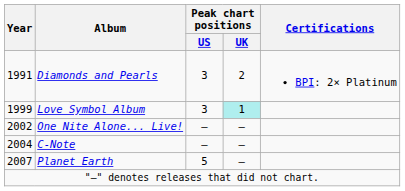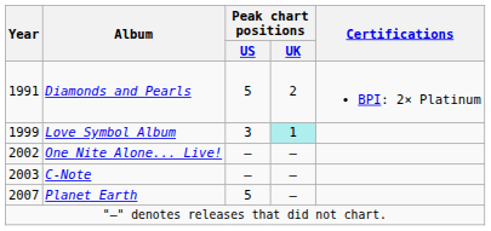 <table class="wikitable">
 <tr>
 <th scope="col" rowspan="2">Year</th>
 <th scope="col" rowspan="2">Album</th>
 <th scope="col" colspan="2">Peak chart positions</th>
 <th scope="col" rowspan="2"><a href='#'>Certifications</a></th>
 </tr>
 <tr>
 <th align="center" width="40"><a href='#'>US</a><br></th>
 <th align="center" width="40"><a href='#'>UK</a><br></th>
 </tr>
 <tr>
 <td align="left">1991</td>
 <td align="left"><em><a href='#'>Diamonds and Pearls</a></em></td>
-<td align="center">3</td>
+<td align="center">5</td>
 <td align="center">2</td>
 <td align="center"><br><ul><li><a href='#'>BPI</a>: 2× Platinum</li></ul></td>
 </tr>
 <tr>
 <td align="left">1999</td>
 <td align="left"><em><a href='#'>Love Symbol Album</a></em></td>
 <td align="center">3</td>
 <td align="center" style="background: paleturquoise;">1</td>
 <td align="center"></td>
 </tr>
 <tr>
 <td align="left">2002</td>
 <td align="left"><em><a href='#'>One Nite Alone... Live!</a></em></td>
 <td align="center">—</td>
 <td align="center">—</td>
 <td align="center"></td>
 </tr>
 <tr>
-<td align="left">2004</td>
+<td align="left">2003</td>
 <td align="left"><em><a href='#'>C-Note</a></em></td>
 <td align="center">—</td>
 <td align="center">—</td>
 <td align="center"></td>
 </tr>
 <tr>
 <td align="left">2007</td>
 <td align="left"><em><a href='#'>Planet Earth</a></em></td>
 <td align="center">5</td>
 <td align="center">—</td>
 <td align="center"></td>
 </tr>
 <tr>
 <td colspan="5" style="text-align:center; font-size:9pt;">"—" denotes releases that did not chart.</td>
 </tr>
 </table>
